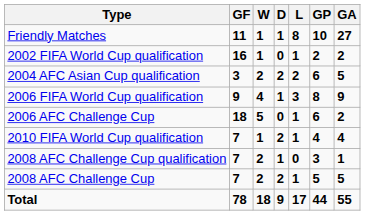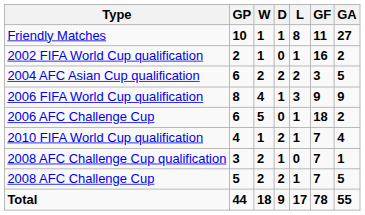 <table class="wikitable">
 <tr>
 <th>Type</th>
-<th>GF</th>
+<th>GP</th>
 <th>W</th>
 <th>D</th>
 <th>L</th>
-<th>GP</th>
+<th>GF</th>
 <th>GA</th>
 </tr>
 <tr>
 <td align=left><a href='#'>Friendly Matches</a></td>
-<td><strong>11</strong></td>
+<td><strong>10</strong></td>
 <td><strong>1</strong></td>
 <td><strong>1</strong></td>
 <td><strong>8</strong></td>
-<td><strong>10</strong></td>
+<td><strong>11</strong></td>
 <td><strong>27</strong></td>
 </tr>
 <tr>
 <td align=left><a href='#'>2002 FIFA World Cup qualification</a></td>
-<td><strong>16</strong></td>
+<td><strong>2</strong></td>
 <td><strong>1</strong></td>
 <td><strong>0</strong></td>
 <td><strong>1</strong></td>
-<td><strong>2</strong></td>
+<td><strong>16</strong></td>
 <td><strong>2</strong></td>
 </tr>
 <tr>
 <td align=left><a href='#'>2004 AFC Asian Cup qualification</a></td>
-<td><strong>3</strong></td>
+<td><strong>6</strong></td>
 <td><strong>2</strong></td>
 <td><strong>2</strong></td>
 <td><strong>2</strong></td>
-<td><strong>6</strong></td>
+<td><strong>3</strong></td>
 <td><strong>5</strong></td>
 </tr>
 <tr>
 <td align=left><a href='#'>2006 FIFA World Cup qualification</a></td>
-<td><strong>9</strong></td>
+<td><strong>8</strong></td>
 <td><strong>4</strong></td>
 <td><strong>1</strong></td>
 <td><strong>3</strong></td>
-<td><strong>8</strong></td>
+<td><strong>9</strong></td>
 <td><strong>9</strong></td>
 </tr>
 <tr>
 <td align=left><a href='#'>2006 AFC Challenge Cup</a></td>
-<td><strong>18</strong></td>
+<td><strong>6</strong></td>
 <td><strong>5</strong></td>
 <td><strong>0</strong></td>
 <td><strong>1</strong></td>
-<td><strong>6</strong></td>
+<td><strong>18</strong></td>
 <td><strong>2</strong></td>
 </tr>
 <tr>
 <td align=left><a href='#'>2010 FIFA World Cup qualification</a></td>
-<td><strong>7</strong></td>
+<td><strong>4</strong></td>
 <td><strong>1</strong></td>
 <td><strong>2</strong></td>
 <td><strong>1</strong></td>
-<td><strong>4</strong></td>
+<td><strong>7</strong></td>
 <td><strong>4</strong></td>
 </tr>
 <tr>
 <td align=left><a href='#'>2008 AFC Challenge Cup qualification</a></td>
-<td><strong>7</strong></td>
+<td><strong>3</strong></td>
 <td><strong>2</strong></td>
 <td><strong>1</strong></td>
 <td><strong>0</strong></td>
-<td><strong>3</strong></td>
+<td><strong>7</strong></td>
 <td><strong>1</strong></td>
 </tr>
 <tr>
 <td align=left><a href='#'>2008 AFC Challenge Cup</a></td>
-<td><strong>7</strong></td>
+<td><strong>5</strong></td>
 <td><strong>2</strong></td>
 <td><strong>2</strong></td>
 <td><strong>1</strong></td>
-<td><strong>5</strong></td>
+<td><strong>7</strong></td>
 <td><strong>5</strong></td>
 </tr>
 <tr>
 <td><strong>Total</strong></td>
-<td><strong>78</strong></td>
+<td><strong>44</strong></td>
 <td><strong>18</strong></td>
 <td><strong>9</strong></td>
 <td><strong>17</strong></td>
-<td><strong>44</strong></td>
+<td><strong>78</strong></td>
 <td><strong>55</strong></td>
 </tr>
 </table>
